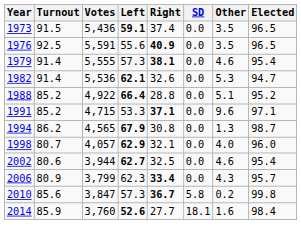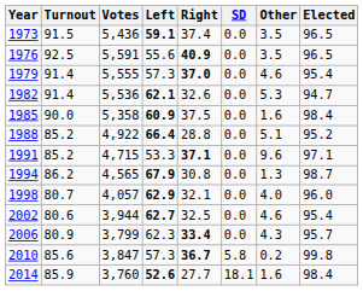 <table class="wikitable sortable" style="font-size: 95%;">
 <tr>
 <th>Year</th>
 <th>Turnout</th>
 <th>Votes</th>
 <th>Left</th>
 <th>Right</th>
 <th><a href='#'>SD</a></th>
 <th>Other</th>
 <th>Elected</th>
 </tr>
 <tr>
 <td><a href='#'>1973</a></td>
 <td>91.5</td>
 <td>5,436</td>
 <td><strong>59.1</strong></td>
 <td>37.4</td>
 <td>0.0</td>
 <td>3.5</td>
 <td>96.5</td>
 </tr>
 <tr>
 <td><a href='#'>1976</a></td>
 <td>92.5</td>
 <td>5,591</td>
 <td>55.6</td>
 <td><strong>40.9</strong></td>
 <td>0.0</td>
 <td>3.5</td>
 <td>96.5</td>
 </tr>
 <tr>
 <td><a href='#'>1979</a></td>
 <td>91.4</td>
 <td>5,555</td>
 <td>57.3</td>
-<td><strong>38.1</strong></td>
+<td><strong>37.0</strong></td>
 <td>0.0</td>
 <td>4.6</td>
 <td>95.4</td>
 </tr>
 <tr>
 <td><a href='#'>1982</a></td>
 <td>91.4</td>
 <td>5,536</td>
 <td><strong>62.1</strong></td>
 <td>32.6</td>
 <td>0.0</td>
 <td>5.3</td>
 <td>94.7</td>
+</tr>
+<tr>
+<td><a href='#'>1985</a></td>
+<td>90.0</td>
+<td>5,358</td>
+<td><strong>60.9</strong></td>
+<td>37.5</td>
+<td>0.0</td>
+<td>1.6</td>
+<td>98.4</td>
 </tr>
 <tr>
 <td><a href='#'>1988</a></td>
 <td>85.2</td>
 <td>4,922</td>
 <td><strong>66.4</strong></td>
 <td>28.8</td>
 <td>0.0</td>
 <td>5.1</td>
 <td>95.2</td>
 </tr>
 <tr>
 <td><a href='#'>1991</a></td>
 <td>85.2</td>
 <td>4,715</td>
 <td>53.3</td>
 <td><strong>37.1</strong></td>
 <td>0.0</td>
 <td>9.6</td>
 <td>97.1</td>
 </tr>
 <tr>
 <td><a href='#'>1994</a></td>
 <td>86.2</td>
 <td>4,565</td>
 <td><strong>67.9</strong></td>
 <td>30.8</td>
 <td>0.0</td>
 <td>1.3</td>
 <td>98.7</td>
 </tr>
 <tr>
 <td><a href='#'>1998</a></td>
 <td>80.7</td>
 <td>4,057</td>
 <td><strong>62.9</strong></td>
 <td>32.1</td>
 <td>0.0</td>
 <td>4.0</td>
 <td>96.0</td>
 </tr>
 <tr>
 <td><a href='#'>2002</a></td>
 <td>80.6</td>
 <td>3,944</td>
 <td><strong>62.7</strong></td>
 <td>32.5</td>
 <td>0.0</td>
 <td>4.6</td>
 <td>95.4</td>
 </tr>
 <tr>
 <td><a href='#'>2006</a></td>
 <td>80.9</td>
 <td>3,799</td>
 <td>62.3</td>
 <td><strong>33.4</strong></td>
 <td>0.0</td>
 <td>4.3</td>
 <td>95.7</td>
 </tr>
 <tr>
 <td><a href='#'>2010</a></td>
 <td>85.6</td>
 <td>3,847</td>
 <td>57.3</td>
 <td><strong>36.7</strong></td>
 <td>5.8</td>
 <td>0.2</td>
 <td>99.8</td>
 </tr>
 <tr>
 <td><a href='#'>2014</a></td>
 <td>85.9</td>
 <td>3,760</td>
 <td><strong>52.6</strong></td>
 <td>27.7</td>
 <td>18.1</td>
 <td>1.6</td>
 <td>98.4</td>
 </tr>
 </table>
